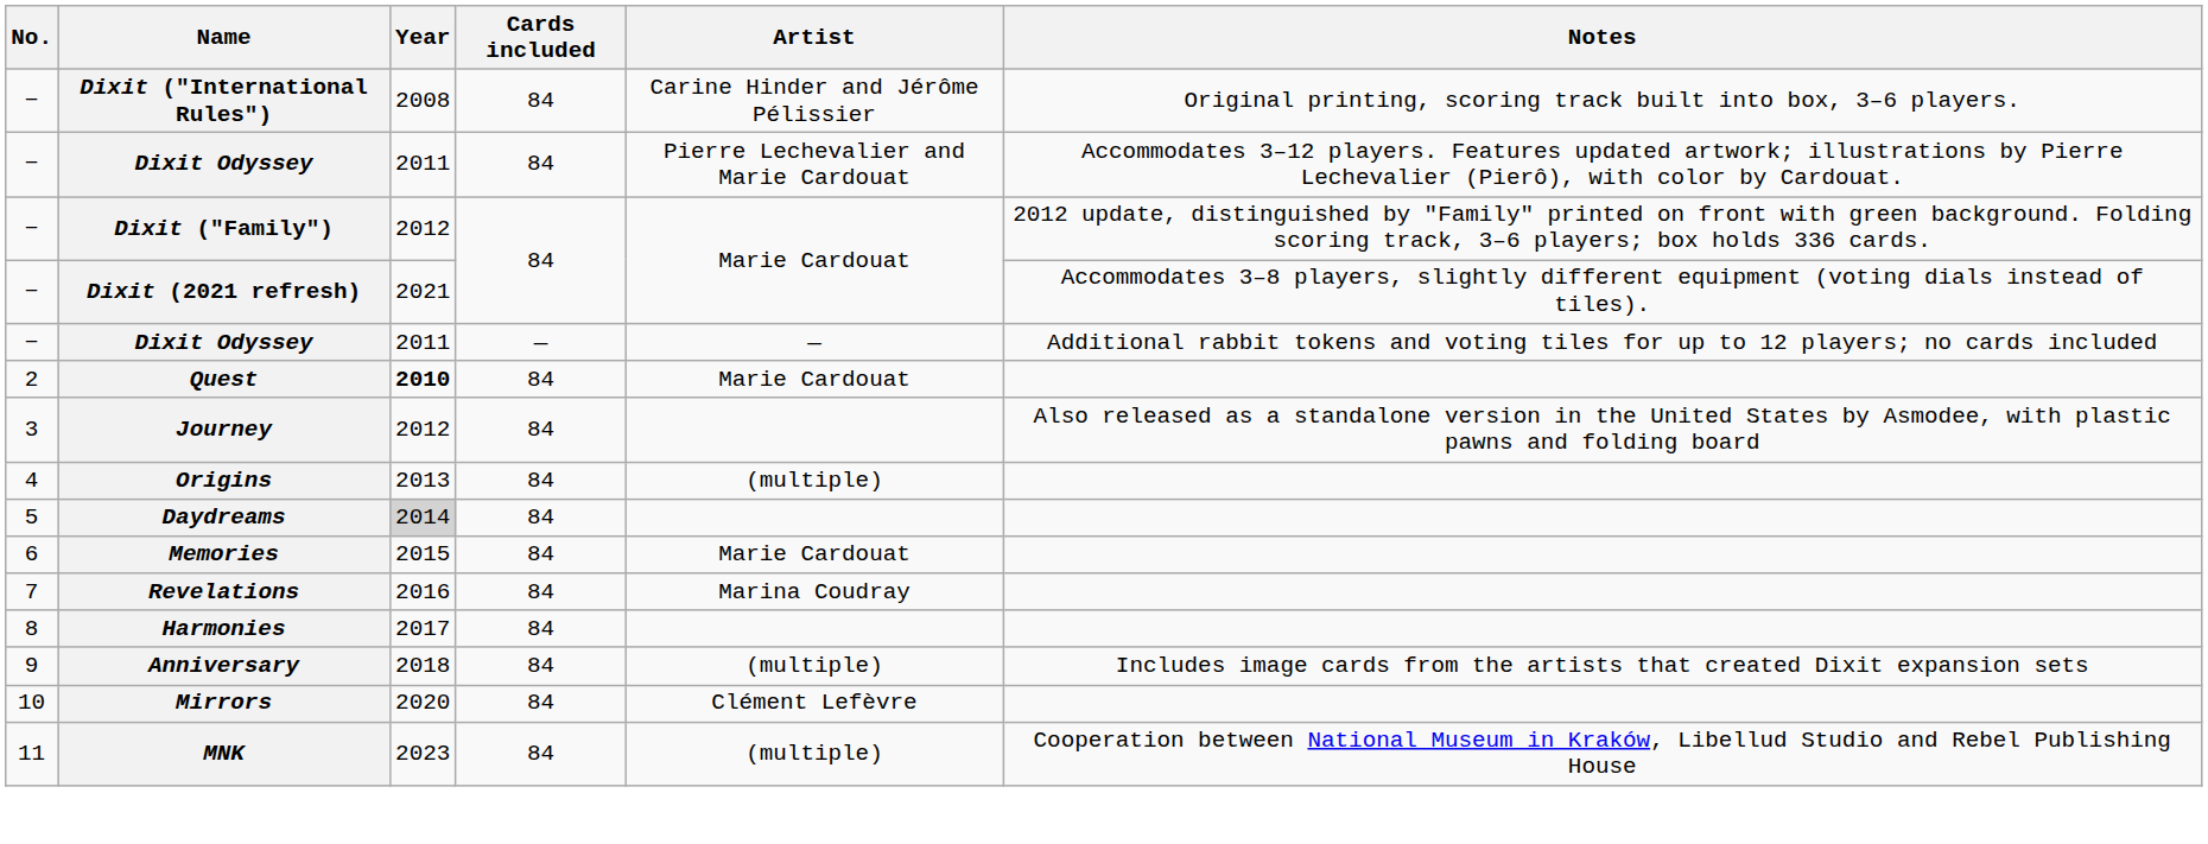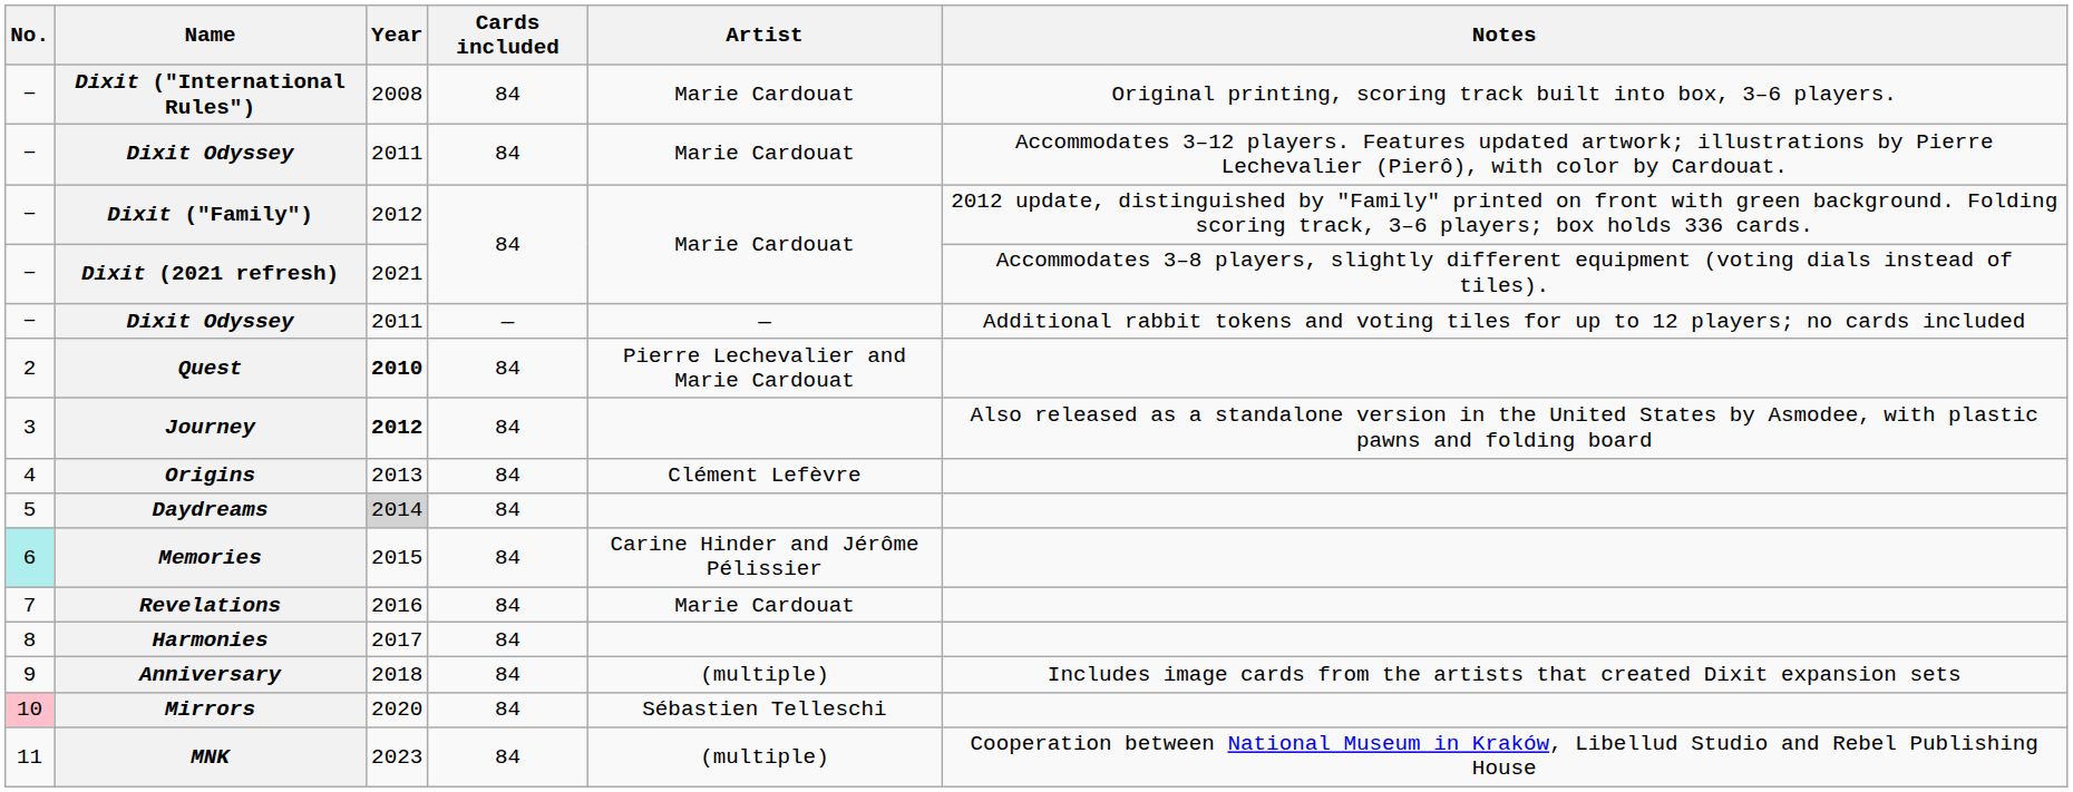 <table class="wikitable sortable plainrowheaders" style="font-size:100%;text-align:center;">
 <tr>
 <th scope="col">No.</th>
 <th scope="col">Name</th>
 <th scope="col">Year</th>
 <th scope="col">Cards included</th>
 <th scope="col">Artist</th>
 <th scope="col">Notes</th>
 </tr>
 <tr>
 <td>−</td>
 <th scope="row"><em>Dixit</em> ("International Rules")</th>
 <td>2008</td>
 <td>84</td>
-<td data-sort-value="Hinder">Carine Hinder and Jérôme Pélissier</td>
+<td data-sort-value="Cardouat">Marie Cardouat</td>
 <td>Original printing, scoring track built into box, 3–6 players.</td>
 </tr>
 <tr>
 <td>−</td>
 <th scope="row"><em>Dixit Odyssey</em></th>
 <td>2011</td>
 <td>84</td>
-<td data-sort-value="Lechevalier">Pierre Lechevalier and Marie Cardouat</td>
+<td data-sort-value="Cardouat">Marie Cardouat</td>
 <td>Accommodates 3–12 players. Features updated artwork; illustrations by Pierre Lechevalier (Pierô), with color by Cardouat.</td>
 </tr>
 <tr>
 <td>−</td>
 <th scope="row"><em>Dixit</em> ("Family")</th>
 <td>2012</td>
 <td rowspan=2>84</td>
 <td rowspan=2 data-sort-value="Cardouat">Marie Cardouat</td>
 <td>2012 update, distinguished by "Family" printed on front with green background. Folding scoring track, 3–6 players; box holds 336 cards.</td>
 </tr>
 <tr>
 <td>−</td>
 <th scope="row"><em>Dixit</em> (2021 refresh)</th>
 <td>2021</td>
 <td>Accommodates 3–8 players, slightly different equipment (voting dials instead of tiles).</td>
 </tr>
 <tr>
 <td>−</td>
 <th scope="row"><em>Dixit Odyssey</em></th>
 <td>2011</td>
 <td>—</td>
 <td>—</td>
 <td>Additional rabbit tokens and voting tiles for up to 12 players; no cards included</td>
 </tr>
 <tr>
 <td>2</td>
 <th scope="row"><em>Quest</em></th>
 <td><strong>2010</strong></td>
 <td>84</td>
-<td data-sort-value="Cardouat">Marie Cardouat</td>
+<td data-sort-value="Lechevalier">Pierre Lechevalier and Marie Cardouat</td>
 <td></td>
 </tr>
 <tr>
 <td>3</td>
 <th scope="row"><em>Journey</em></th>
-<td>2012</td>
+<td><strong>2012</strong></td>
 <td>84</td>
 <td data-sort-value="Collette"></td>
 <td>Also released as a standalone version in the United States by Asmodee, with plastic pawns and folding board</td>
 </tr>
 <tr>
 <td>4</td>
 <th scope="row"><em>Origins</em></th>
 <td>2013</td>
 <td>84</td>
-<td>(multiple)</td>
+<td data-sort-value="Lefèvre">Clément Lefèvre</td>
 <td></td>
 </tr>
 <tr>
 <td>5</td>
 <th scope="row"><em>Daydreams</em></th>
 <td style="background: lightgrey;">2014</td>
 <td>84</td>
 <td data-sort-value="Dion"></td>
 <td></td>
 </tr>
 <tr>
-<td>6</td>
+<td style="background: paleturquoise;">6</td>
 <th scope="row"><em>Memories</em></th>
 <td>2015</td>
 <td>84</td>
-<td data-sort-value="Cardouat">Marie Cardouat</td>
+<td data-sort-value="Hinder">Carine Hinder and Jérôme Pélissier</td>
 <td></td>
 </tr>
 <tr>
 <td>7</td>
 <th scope="row"><em>Revelations</em></th>
 <td>2016</td>
 <td>84</td>
-<td data-sort-value="Coudray">Marina Coudray</td>
+<td data-sort-value="Cardouat">Marie Cardouat</td>
 <td></td>
 </tr>
 <tr>
 <td>8</td>
 <th scope="row"><em>Harmonies</em></th>
 <td>2017</td>
 <td>84</td>
 <td data-sort-value="Echegoyen"></td>
 <td></td>
 </tr>
 <tr>
 <td>9</td>
 <th scope="row"><em>Anniversary</em></th>
 <td>2018</td>
 <td>84</td>
 <td>(multiple)</td>
 <td>Includes image cards from the artists that created Dixit expansion sets</td>
 </tr>
 <tr>
-<td>10</td>
+<td style="background: pink;">10</td>
 <th scope="row"><em>Mirrors</em></th>
 <td>2020</td>
 <td>84</td>
-<td data-sort-value="Lefèvre">Clément Lefèvre</td>
+<td data-sort-value="Telleschi">Sébastien Telleschi</td>
 <td></td>
 </tr>
 <tr>
 <td>11</td>
 <th scope="row"><em>MNK</em></th>
 <td>2023</td>
 <td>84</td>
 <td>(multiple)</td>
 <td>Cooperation between <a href='#'>National Museum in Kraków</a>, Libellud Studio and Rebel Publishing House</td>
 </tr>
 </table>
